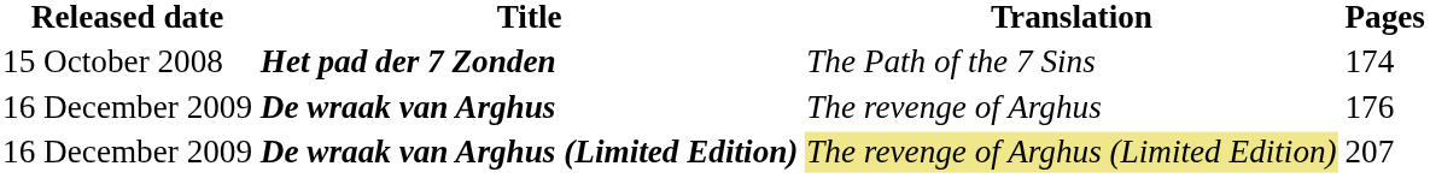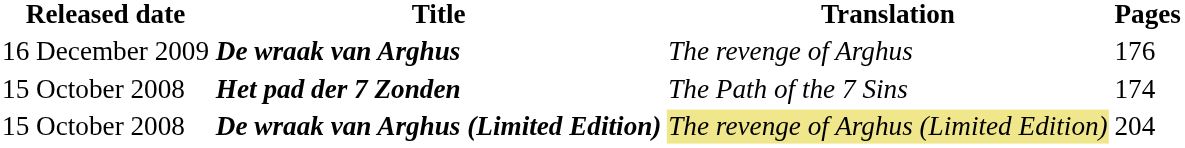 <table class="sortable">
 <tr>
 <th>Released date</th>
 <th>Title</th>
 <th>Translation</th>
 <th>Pages</th>
 </tr>
 <tr>
+<td>16 December 2009</td>
+<td><strong><em>De wraak van Arghus</em></strong></td>
+<td><em>The revenge of Arghus</em></td>
+<td>176</td>
+</tr>
+<tr>
 <td>15 October 2008</td>
 <td><strong><em>Het pad der 7 Zonden</em></strong></td>
 <td><em>The Path of the 7 Sins</em></td>
 <td>174</td>
 </tr>
 <tr>
-<td>16 December 2009</td>
-<td><strong><em>De wraak van Arghus</em></strong></td>
-<td><em>The revenge of Arghus</em></td>
-<td>176</td>
-</tr>
-<tr>
-<td>16 December 2009</td>
+<td>15 October 2008</td>
 <td><strong><em>De wraak van Arghus (Limited Edition)</em></strong></td>
 <td style="background: khaki;"><em>The revenge of Arghus (Limited Edition)</em></td>
-<td>207</td>
+<td>204</td>
 </tr>
 </table>
